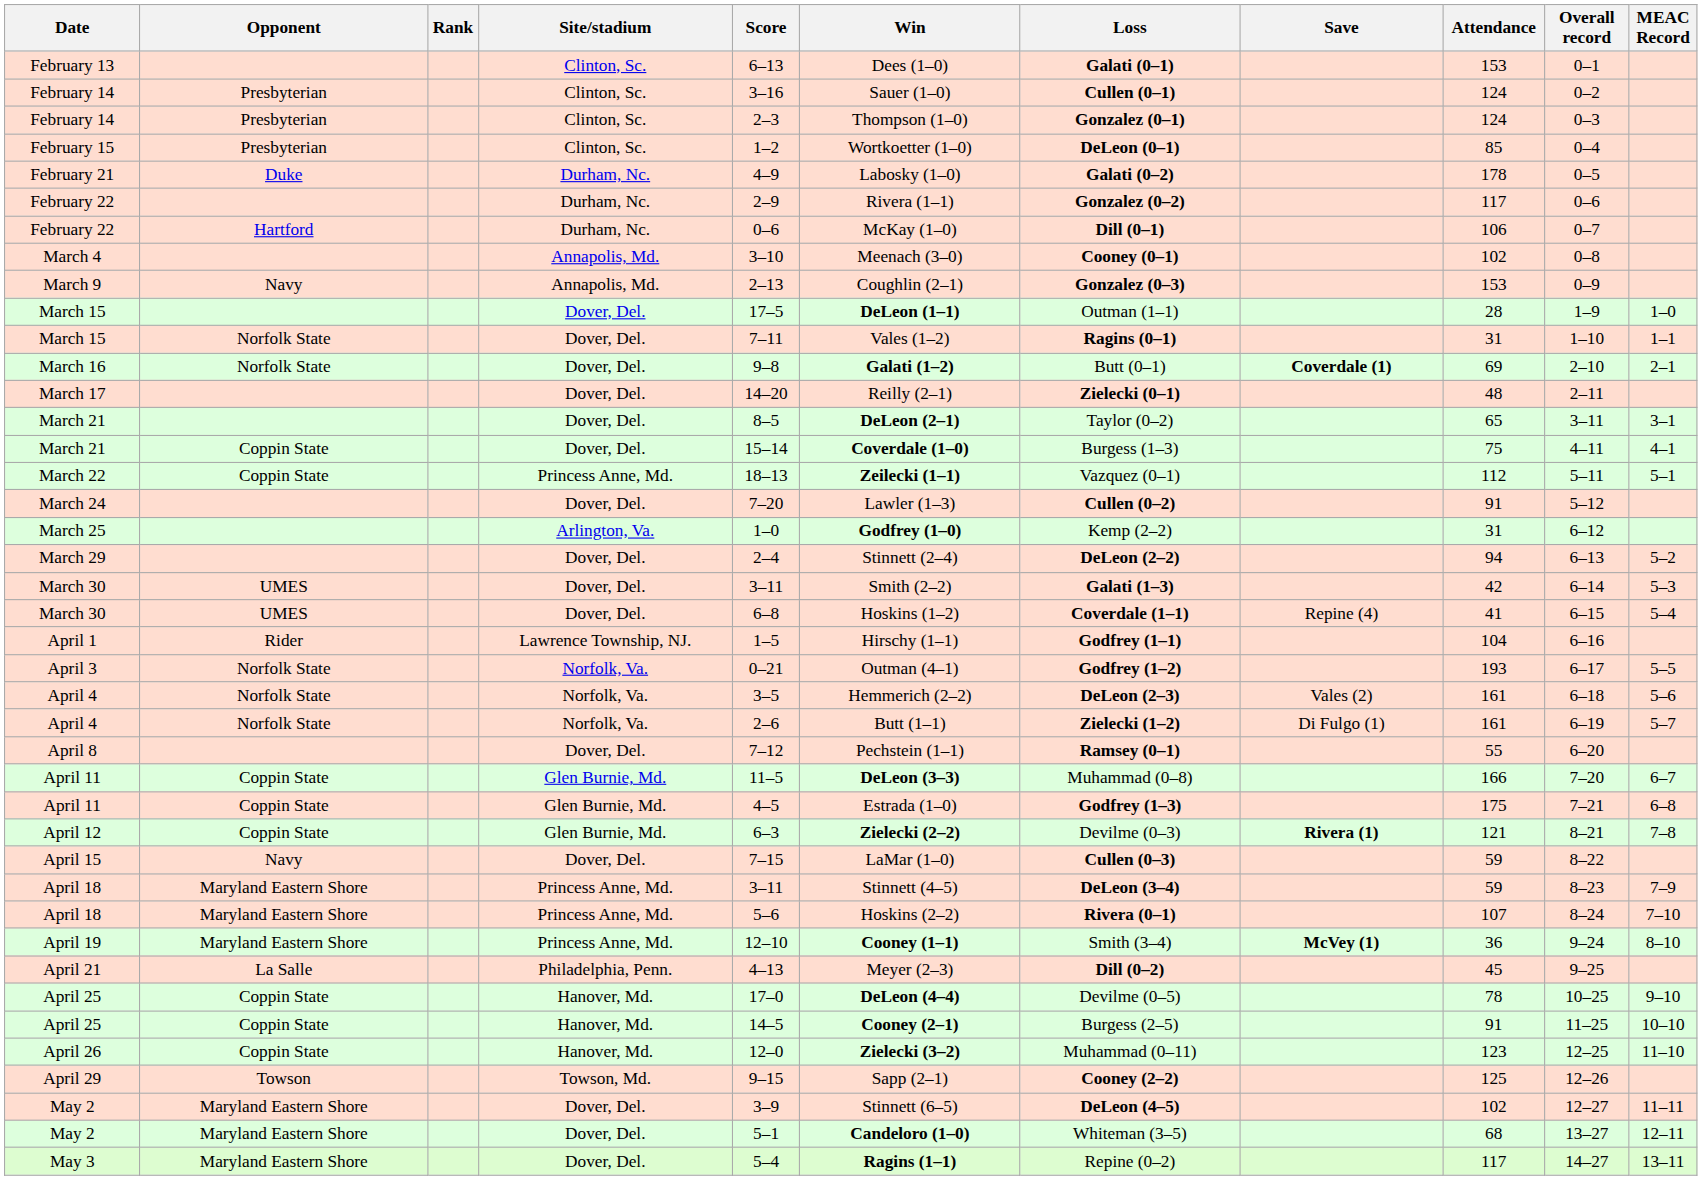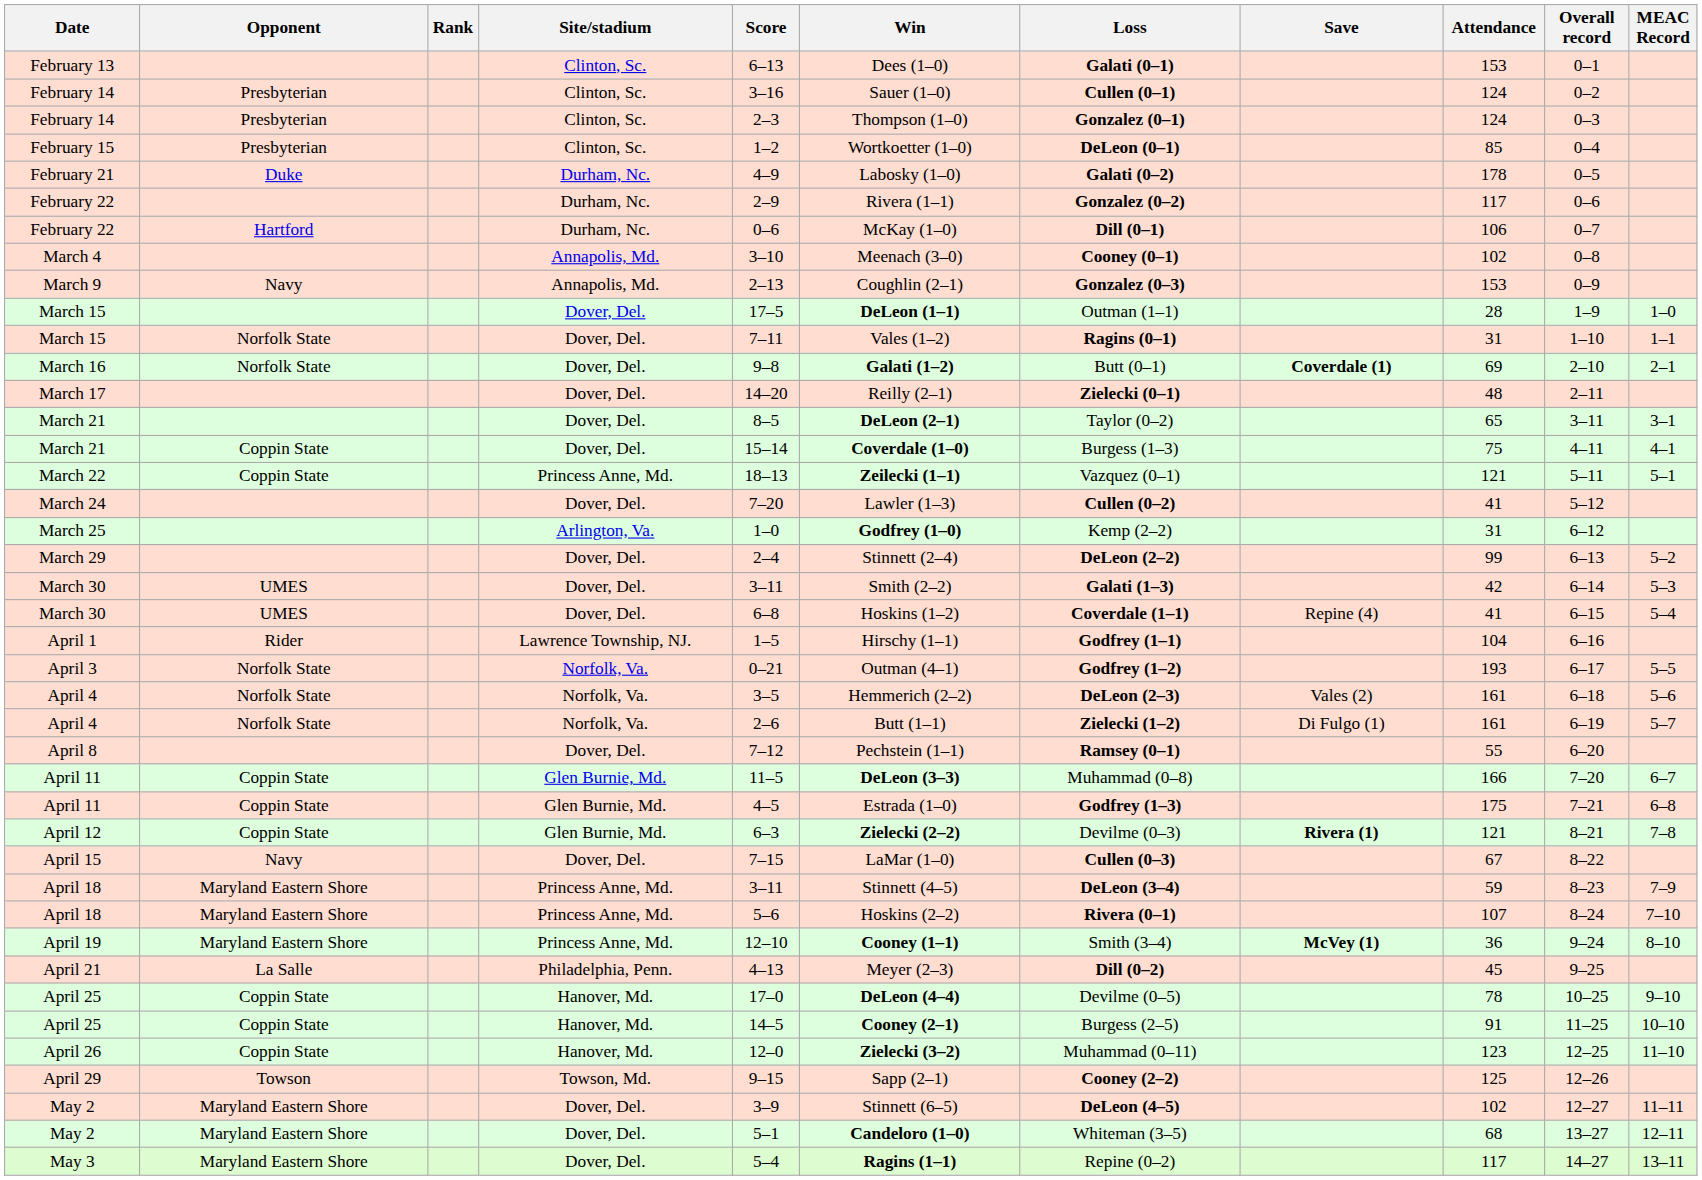 <table class="wikitable">
 <tr>
 <th bgcolor="#DDDDFF" width="8%">Date</th>
 <th bgcolor="#DDDDFF" width="17%">Opponent</th>
 <th bgcolor="#DDDDFF" width="3%">Rank</th>
 <th bgcolor="#DDDDFF" width="15%">Site/stadium</th>
 <th bgcolor="#DDDDFF" width="4%">Score</th>
 <th bgcolor="#DDDDFF" width="13%">Win</th>
 <th bgcolor="#DDDDFF" width="13%">Loss</th>
 <th bgcolor="#DDDDFF" width="12%">Save</th>
 <th bgcolor="#DDDDFF" width="6%">Attendance</th>
 <th bgcolor="#DDDDFF" width="5%">Overall record</th>
 <th bgcolor="#DDDDFF" width="5%">MEAC Record</th>
 </tr>
 <tr align="center" bgcolor="ffddd">
 <td>February 13</td>
 <td></td>
 <td></td>
 <td><a href='#'>Clinton, Sc.</a></td>
 <td>6–13</td>
 <td>Dees (1–0)</td>
 <td><strong>Galati (0–1)</strong></td>
 <td></td>
 <td>153</td>
 <td>0–1</td>
 <td></td>
 </tr>
 <tr align="center" bgcolor="ffddd">
 <td>February 14</td>
 <td>Presbyterian</td>
 <td></td>
 <td>Clinton, Sc.</td>
 <td>3–16</td>
 <td>Sauer (1–0)</td>
 <td><strong>Cullen (0–1)</strong></td>
 <td></td>
 <td>124</td>
 <td>0–2</td>
 <td></td>
 </tr>
 <tr align="center" bgcolor="ffddd">
 <td>February 14</td>
 <td>Presbyterian</td>
 <td></td>
 <td>Clinton, Sc.</td>
 <td>2–3</td>
 <td>Thompson (1–0)</td>
 <td><strong>Gonzalez (0–1)</strong></td>
 <td></td>
 <td>124</td>
 <td>0–3</td>
 <td></td>
 </tr>
 <tr align="center" bgcolor="ffddd">
 <td>February 15</td>
 <td>Presbyterian</td>
 <td></td>
 <td>Clinton, Sc.</td>
 <td>1–2</td>
 <td>Wortkoetter (1–0)</td>
 <td><strong>DeLeon (0–1)</strong></td>
 <td></td>
 <td>85</td>
 <td>0–4</td>
 <td></td>
 </tr>
 <tr align="center" bgcolor="ffddd">
 <td>February 21</td>
 <td><a href='#'>Duke</a></td>
 <td></td>
 <td><a href='#'>Durham, Nc.</a></td>
 <td>4–9</td>
 <td>Labosky (1–0)</td>
 <td><strong>Galati (0–2)</strong></td>
 <td></td>
 <td>178</td>
 <td>0–5</td>
 <td></td>
 </tr>
 <tr align="center" bgcolor="ffddd">
 <td>February 22</td>
 <td></td>
 <td></td>
 <td>Durham, Nc.</td>
 <td>2–9</td>
 <td>Rivera (1–1)</td>
 <td><strong>Gonzalez (0–2)</strong></td>
 <td></td>
 <td>117</td>
 <td>0–6</td>
 <td></td>
 </tr>
 <tr align="center" bgcolor="ffddd">
 <td>February 22</td>
 <td><a href='#'>Hartford</a></td>
 <td></td>
 <td>Durham, Nc.</td>
 <td>0–6</td>
 <td>McKay (1–0)</td>
 <td><strong>Dill (0–1)</strong></td>
 <td></td>
 <td>106</td>
 <td>0–7</td>
 <td></td>
 </tr>
 <tr align="center" bgcolor="ffddd">
 <td>March 4</td>
 <td></td>
 <td></td>
 <td><a href='#'>Annapolis, Md.</a></td>
 <td>3–10</td>
 <td>Meenach (3–0)</td>
 <td><strong>Cooney (0–1)</strong></td>
 <td></td>
 <td>102</td>
 <td>0–8</td>
 <td></td>
 </tr>
 <tr align="center" bgcolor="ffddd">
 <td>March 9</td>
 <td>Navy</td>
 <td></td>
 <td>Annapolis, Md.</td>
 <td>2–13</td>
 <td>Coughlin (2–1)</td>
 <td><strong>Gonzalez (0–3)</strong></td>
 <td></td>
 <td>153</td>
 <td>0–9</td>
 <td></td>
 </tr>
 <tr align="center" bgcolor="#ddffdd">
 <td>March 15</td>
 <td></td>
 <td></td>
 <td><a href='#'>Dover, Del.</a></td>
 <td>17–5</td>
 <td><strong>DeLeon (1–1)</strong></td>
 <td>Outman (1–1)</td>
 <td></td>
 <td>28</td>
 <td>1–9</td>
 <td>1–0</td>
 </tr>
 <tr align="center" bgcolor="ffddd">
 <td>March 15</td>
 <td>Norfolk State</td>
 <td></td>
 <td>Dover, Del.</td>
 <td>7–11</td>
 <td>Vales (1–2)</td>
 <td><strong>Ragins (0–1)</strong></td>
 <td></td>
 <td>31</td>
 <td>1–10</td>
 <td>1–1</td>
 </tr>
 <tr align="center" bgcolor="#ddffdd">
 <td>March 16</td>
 <td>Norfolk State</td>
 <td></td>
 <td>Dover, Del.</td>
 <td>9–8</td>
 <td><strong>Galati (1–2)</strong></td>
 <td>Butt (0–1)</td>
 <td><strong>Coverdale (1)</strong></td>
 <td>69</td>
 <td>2–10</td>
 <td>2–1</td>
 </tr>
 <tr align="center" bgcolor="ffddd">
 <td>March 17</td>
 <td></td>
 <td></td>
 <td>Dover, Del.</td>
 <td>14–20</td>
 <td>Reilly (2–1)</td>
 <td><strong>Zielecki (0–1)</strong></td>
 <td></td>
 <td>48</td>
 <td>2–11</td>
 <td></td>
 </tr>
 <tr align="center" bgcolor="#ddffdd">
 <td>March 21</td>
 <td></td>
 <td></td>
 <td>Dover, Del.</td>
 <td>8–5</td>
 <td><strong>DeLeon (2–1)</strong></td>
 <td>Taylor (0–2)</td>
 <td></td>
 <td>65</td>
 <td>3–11</td>
 <td>3–1</td>
 </tr>
 <tr align="center" bgcolor="#ddffdd">
 <td>March 21</td>
 <td>Coppin State</td>
 <td></td>
 <td>Dover, Del.</td>
 <td>15–14</td>
 <td><strong>Coverdale (1–0)</strong></td>
 <td>Burgess (1–3)</td>
 <td></td>
 <td>75</td>
 <td>4–11</td>
 <td>4–1</td>
 </tr>
 <tr align="center" bgcolor="#ddffdd">
 <td>March 22</td>
 <td>Coppin State</td>
 <td></td>
 <td>Princess Anne, Md.</td>
 <td>18–13</td>
 <td><strong>Zeilecki (1–1)</strong></td>
 <td>Vazquez (0–1)</td>
 <td></td>
-<td>112</td>
+<td>121</td>
 <td>5–11</td>
 <td>5–1</td>
 </tr>
 <tr align="center" bgcolor="ffddd">
 <td>March 24</td>
 <td></td>
 <td></td>
 <td>Dover, Del.</td>
 <td>7–20</td>
 <td>Lawler (1–3)</td>
 <td><strong>Cullen (0–2)</strong></td>
 <td></td>
-<td>91</td>
+<td>41</td>
 <td>5–12</td>
 <td></td>
 </tr>
 <tr align="center" bgcolor="#ddffdd">
 <td>March 25</td>
 <td></td>
 <td></td>
 <td><a href='#'>Arlington, Va.</a></td>
 <td>1–0</td>
 <td><strong>Godfrey (1–0)</strong></td>
 <td>Kemp (2–2)</td>
 <td></td>
 <td>31</td>
 <td>6–12</td>
 <td></td>
 </tr>
 <tr align="center" bgcolor="ffddd">
 <td>March 29</td>
 <td></td>
 <td></td>
 <td>Dover, Del.</td>
 <td>2–4</td>
 <td>Stinnett (2–4)</td>
 <td><strong>DeLeon (2–2)</strong></td>
 <td></td>
-<td>94</td>
+<td>99</td>
 <td>6–13</td>
 <td>5–2</td>
 </tr>
 <tr align="center" bgcolor="ffddd">
 <td>March 30</td>
 <td>UMES</td>
 <td></td>
 <td>Dover, Del.</td>
 <td>3–11</td>
 <td>Smith (2–2)</td>
 <td><strong>Galati (1–3)</strong></td>
 <td></td>
 <td>42</td>
 <td>6–14</td>
 <td>5–3</td>
 </tr>
 <tr align="center" bgcolor="ffddd">
 <td>March 30</td>
 <td>UMES</td>
 <td></td>
 <td>Dover, Del.</td>
 <td>6–8</td>
 <td>Hoskins (1–2)</td>
 <td><strong>Coverdale (1–1)</strong></td>
 <td>Repine (4)</td>
 <td>41</td>
 <td>6–15</td>
 <td>5–4</td>
 </tr>
 <tr align="center" bgcolor="ffddd">
 <td>April 1</td>
 <td>Rider</td>
 <td></td>
 <td>Lawrence Township, NJ.</td>
 <td>1–5</td>
 <td>Hirschy (1–1)</td>
 <td><strong>Godfrey (1–1)</strong></td>
 <td></td>
 <td>104</td>
 <td>6–16</td>
 <td></td>
 </tr>
 <tr align="center" bgcolor="ffddd">
 <td>April 3</td>
 <td>Norfolk State</td>
 <td></td>
 <td><a href='#'>Norfolk, Va.</a></td>
 <td>0–21</td>
 <td>Outman (4–1)</td>
 <td><strong>Godfrey (1–2)</strong></td>
 <td></td>
 <td>193</td>
 <td>6–17</td>
 <td>5–5</td>
 </tr>
 <tr align="center" bgcolor="ffddd">
 <td>April 4</td>
 <td>Norfolk State</td>
 <td></td>
 <td>Norfolk, Va.</td>
 <td>3–5</td>
 <td>Hemmerich (2–2)</td>
 <td><strong>DeLeon (2–3)</strong></td>
 <td>Vales (2)</td>
 <td>161</td>
 <td>6–18</td>
 <td>5–6</td>
 </tr>
 <tr align="center" bgcolor="ffddd">
 <td>April 4</td>
 <td>Norfolk State</td>
 <td></td>
 <td>Norfolk, Va.</td>
 <td>2–6</td>
 <td>Butt (1–1)</td>
 <td><strong>Zielecki (1–2)</strong></td>
 <td>Di Fulgo (1)</td>
 <td>161</td>
 <td>6–19</td>
 <td>5–7</td>
 </tr>
 <tr align="center" bgcolor="ffddd">
 <td>April 8</td>
 <td></td>
 <td></td>
 <td>Dover, Del.</td>
 <td>7–12</td>
 <td>Pechstein (1–1)</td>
 <td><strong>Ramsey (0–1)</strong></td>
 <td></td>
 <td>55</td>
 <td>6–20</td>
 <td></td>
 </tr>
 <tr align="center" bgcolor="#ddffdd">
 <td>April 11</td>
 <td>Coppin State</td>
 <td></td>
 <td><a href='#'>Glen Burnie, Md.</a></td>
 <td>11–5</td>
 <td><strong>DeLeon (3–3)</strong></td>
 <td>Muhammad (0–8)</td>
 <td></td>
 <td>166</td>
 <td>7–20</td>
 <td>6–7</td>
 </tr>
 <tr align="center" bgcolor="ffddd">
 <td>April 11</td>
 <td>Coppin State</td>
 <td></td>
 <td>Glen Burnie, Md.</td>
 <td>4–5</td>
 <td>Estrada (1–0)</td>
 <td><strong>Godfrey (1–3)</strong></td>
 <td></td>
 <td>175</td>
 <td>7–21</td>
 <td>6–8</td>
 </tr>
 <tr align="center" bgcolor="#ddffdd">
 <td>April 12</td>
 <td>Coppin State</td>
 <td></td>
 <td>Glen Burnie, Md.</td>
 <td>6–3</td>
 <td><strong>Zielecki (2–2)</strong></td>
 <td>Devilme (0–3)</td>
 <td><strong>Rivera (1)</strong></td>
 <td>121</td>
 <td>8–21</td>
 <td>7–8</td>
 </tr>
 <tr align="center" bgcolor="ffddd">
 <td>April 15</td>
 <td>Navy</td>
 <td></td>
 <td>Dover, Del.</td>
 <td>7–15</td>
 <td>LaMar (1–0)</td>
 <td><strong>Cullen (0–3)</strong></td>
 <td></td>
-<td>59</td>
+<td>67</td>
 <td>8–22</td>
 <td></td>
 </tr>
 <tr align="center" bgcolor="ffddd">
 <td>April 18</td>
 <td>Maryland Eastern Shore</td>
 <td></td>
 <td>Princess Anne, Md.</td>
 <td>3–11</td>
 <td>Stinnett (4–5)</td>
 <td><strong>DeLeon (3–4)</strong></td>
 <td></td>
 <td>59</td>
 <td>8–23</td>
 <td>7–9</td>
 </tr>
 <tr align="center" bgcolor="ffddd">
 <td>April 18</td>
 <td>Maryland Eastern Shore</td>
 <td></td>
 <td>Princess Anne, Md.</td>
 <td>5–6</td>
 <td>Hoskins (2–2)</td>
 <td><strong>Rivera (0–1)</strong></td>
 <td></td>
 <td>107</td>
 <td>8–24</td>
 <td>7–10</td>
 </tr>
 <tr align="center" bgcolor="#ddffdd">
 <td>April 19</td>
 <td>Maryland Eastern Shore</td>
 <td></td>
 <td>Princess Anne, Md.</td>
 <td>12–10</td>
 <td><strong>Cooney (1–1)</strong></td>
 <td>Smith (3–4)</td>
 <td><strong>McVey (1)</strong></td>
 <td>36</td>
 <td>9–24</td>
 <td>8–10</td>
 </tr>
 <tr align="center" bgcolor="ffddd">
 <td>April 21</td>
 <td>La Salle</td>
 <td></td>
 <td>Philadelphia, Penn.</td>
 <td>4–13</td>
 <td>Meyer (2–3)</td>
 <td><strong>Dill (0–2)</strong></td>
 <td></td>
 <td>45</td>
 <td>9–25</td>
 <td></td>
 </tr>
 <tr align="center" bgcolor="#ddffdd">
 <td>April 25</td>
 <td>Coppin State</td>
 <td></td>
 <td>Hanover, Md.</td>
 <td>17–0</td>
 <td><strong>DeLeon (4–4)</strong></td>
 <td>Devilme (0–5)</td>
 <td></td>
 <td>78</td>
 <td>10–25</td>
 <td>9–10</td>
 </tr>
 <tr align="center" bgcolor="#ddffdd">
 <td>April 25</td>
 <td>Coppin State</td>
 <td></td>
 <td>Hanover, Md.</td>
 <td>14–5</td>
 <td><strong>Cooney (2–1)</strong></td>
 <td>Burgess (2–5)</td>
 <td></td>
 <td>91</td>
 <td>11–25</td>
 <td>10–10</td>
 </tr>
 <tr align="center" bgcolor="#ddffdd">
 <td>April 26</td>
 <td>Coppin State</td>
 <td></td>
 <td>Hanover, Md.</td>
 <td>12–0</td>
 <td><strong>Zielecki (3–2)</strong></td>
 <td>Muhammad (0–11)</td>
 <td></td>
 <td>123</td>
 <td>12–25</td>
 <td>11–10</td>
 </tr>
 <tr align="center" bgcolor="ffddd">
 <td>April 29</td>
 <td>Towson</td>
 <td></td>
 <td>Towson, Md.</td>
 <td>9–15</td>
 <td>Sapp (2–1)</td>
 <td><strong>Cooney (2–2)</strong></td>
 <td></td>
 <td>125</td>
 <td>12–26</td>
 <td></td>
 </tr>
 <tr align="center" bgcolor="ffddd">
 <td>May 2</td>
 <td>Maryland Eastern Shore</td>
 <td></td>
 <td>Dover, Del.</td>
 <td>3–9</td>
 <td>Stinnett (6–5)</td>
 <td><strong>DeLeon (4–5)</strong></td>
 <td></td>
 <td>102</td>
 <td>12–27</td>
 <td>11–11</td>
 </tr>
 <tr align="center" bgcolor="#ddffdd">
 <td>May 2</td>
 <td>Maryland Eastern Shore</td>
 <td></td>
 <td>Dover, Del.</td>
 <td>5–1</td>
 <td><strong>Candeloro (1–0)</strong></td>
 <td>Whiteman (3–5)</td>
 <td></td>
 <td>68</td>
 <td>13–27</td>
 <td>12–11</td>
 </tr>
 <tr align="center" bgcolor="#ddfdd">
 <td>May 3</td>
 <td>Maryland Eastern Shore</td>
 <td></td>
 <td>Dover, Del.</td>
 <td>5–4</td>
 <td><strong>Ragins (1–1)</strong></td>
 <td>Repine (0–2)</td>
 <td></td>
 <td>117</td>
 <td>14–27</td>
 <td>13–11</td>
 </tr>
 </table>
